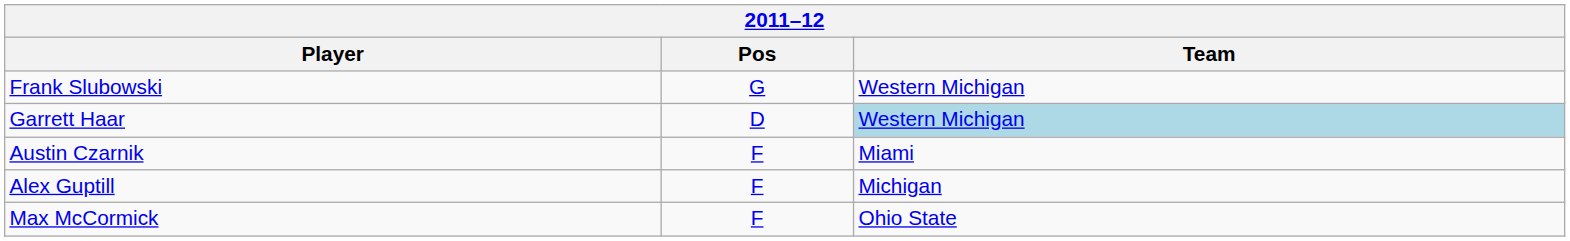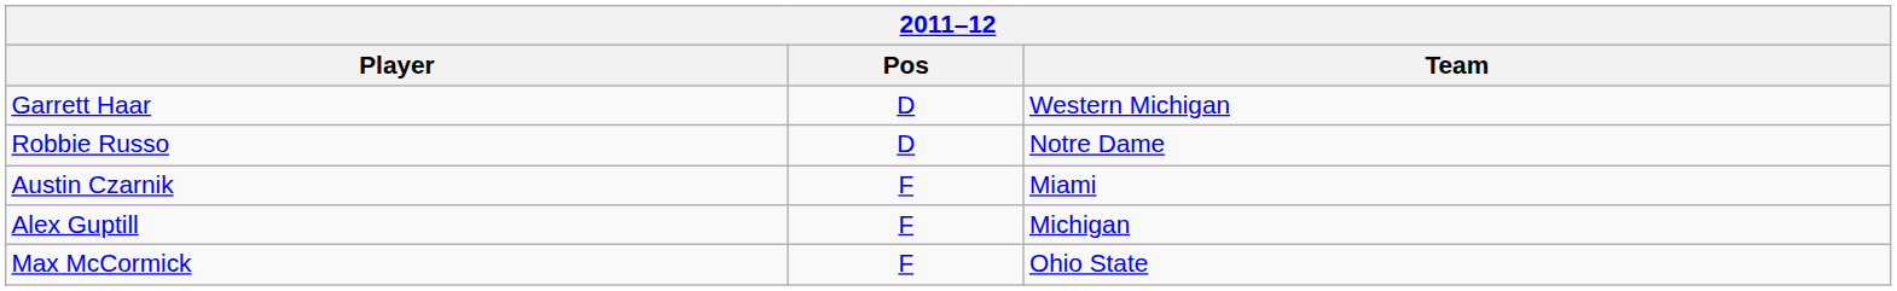 <table class="wikitable" width=95%>
 <tr>
 <th colspan=3><a href='#'>2011–12</a></th>
 </tr>
 <tr>
 <th>Player</th>
 <th>Pos</th>
 <th>Team</th>
 </tr>
 <tr>
-<td><a href='#'>Frank Slubowski</a></td>
-<td style="text-align:center;"><a href='#'>G</a></td>
+<td><a href='#'>Garrett Haar</a></td>
+<td style="text-align:center;"><a href='#'>D</a></td>
 <td><a href='#'>Western Michigan</a></td>
 </tr>
 <tr>
-<td><a href='#'>Garrett Haar</a></td>
+<td><a href='#'>Robbie Russo</a></td>
 <td style="text-align:center;"><a href='#'>D</a></td>
-<td style="background: lightblue;"><a href='#'>Western Michigan</a></td>
+<td><a href='#'>Notre Dame</a></td>
 </tr>
 <tr>
 <td><a href='#'>Austin Czarnik</a></td>
 <td style="text-align:center;"><a href='#'>F</a></td>
 <td><a href='#'>Miami</a></td>
 </tr>
 <tr>
 <td><a href='#'>Alex Guptill</a></td>
 <td style="text-align:center;"><a href='#'>F</a></td>
 <td><a href='#'>Michigan</a></td>
 </tr>
 <tr>
 <td><a href='#'>Max McCormick</a></td>
 <td style="text-align:center;"><a href='#'>F</a></td>
 <td><a href='#'>Ohio State</a></td>
 </tr>
 </table>
